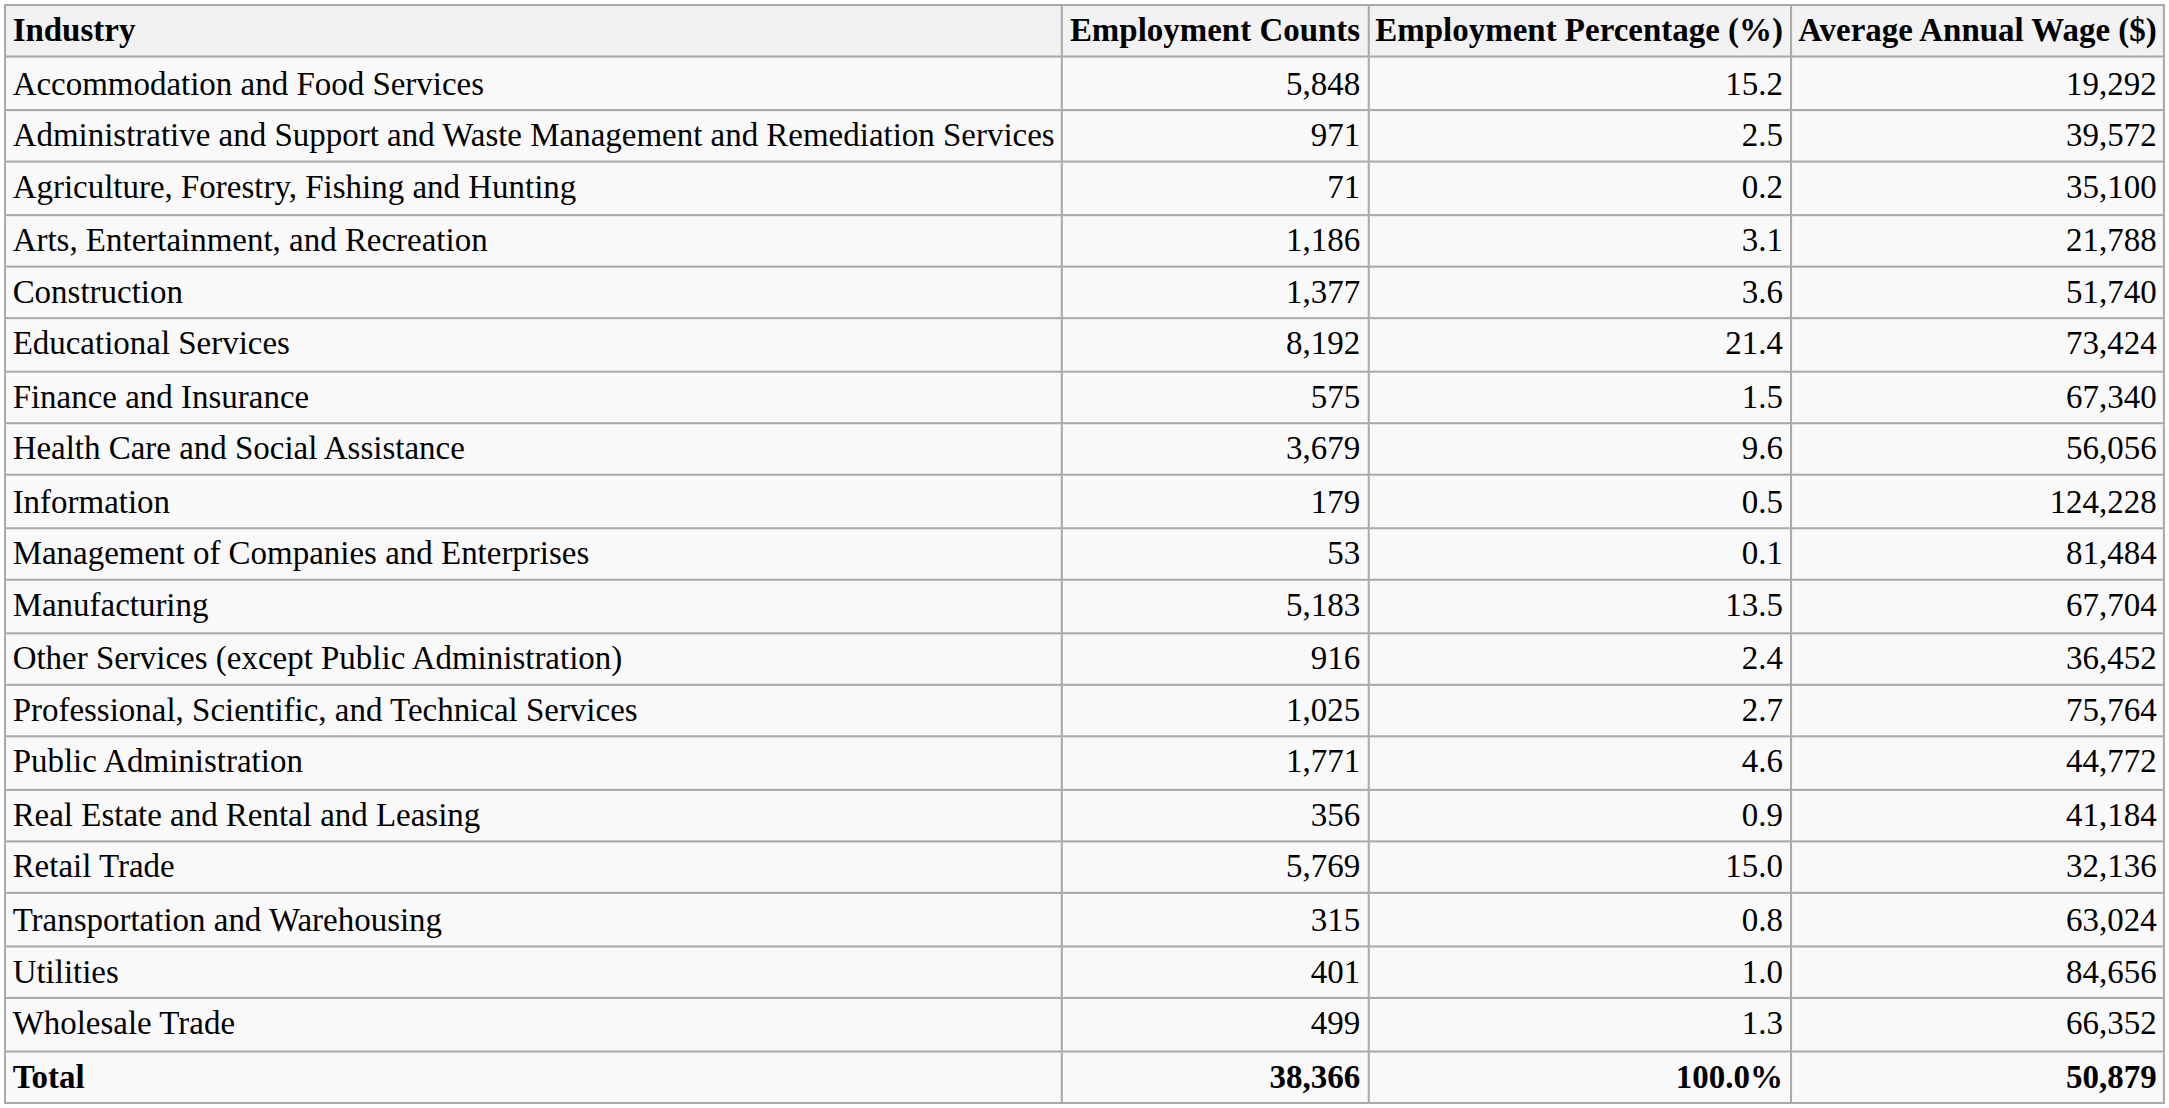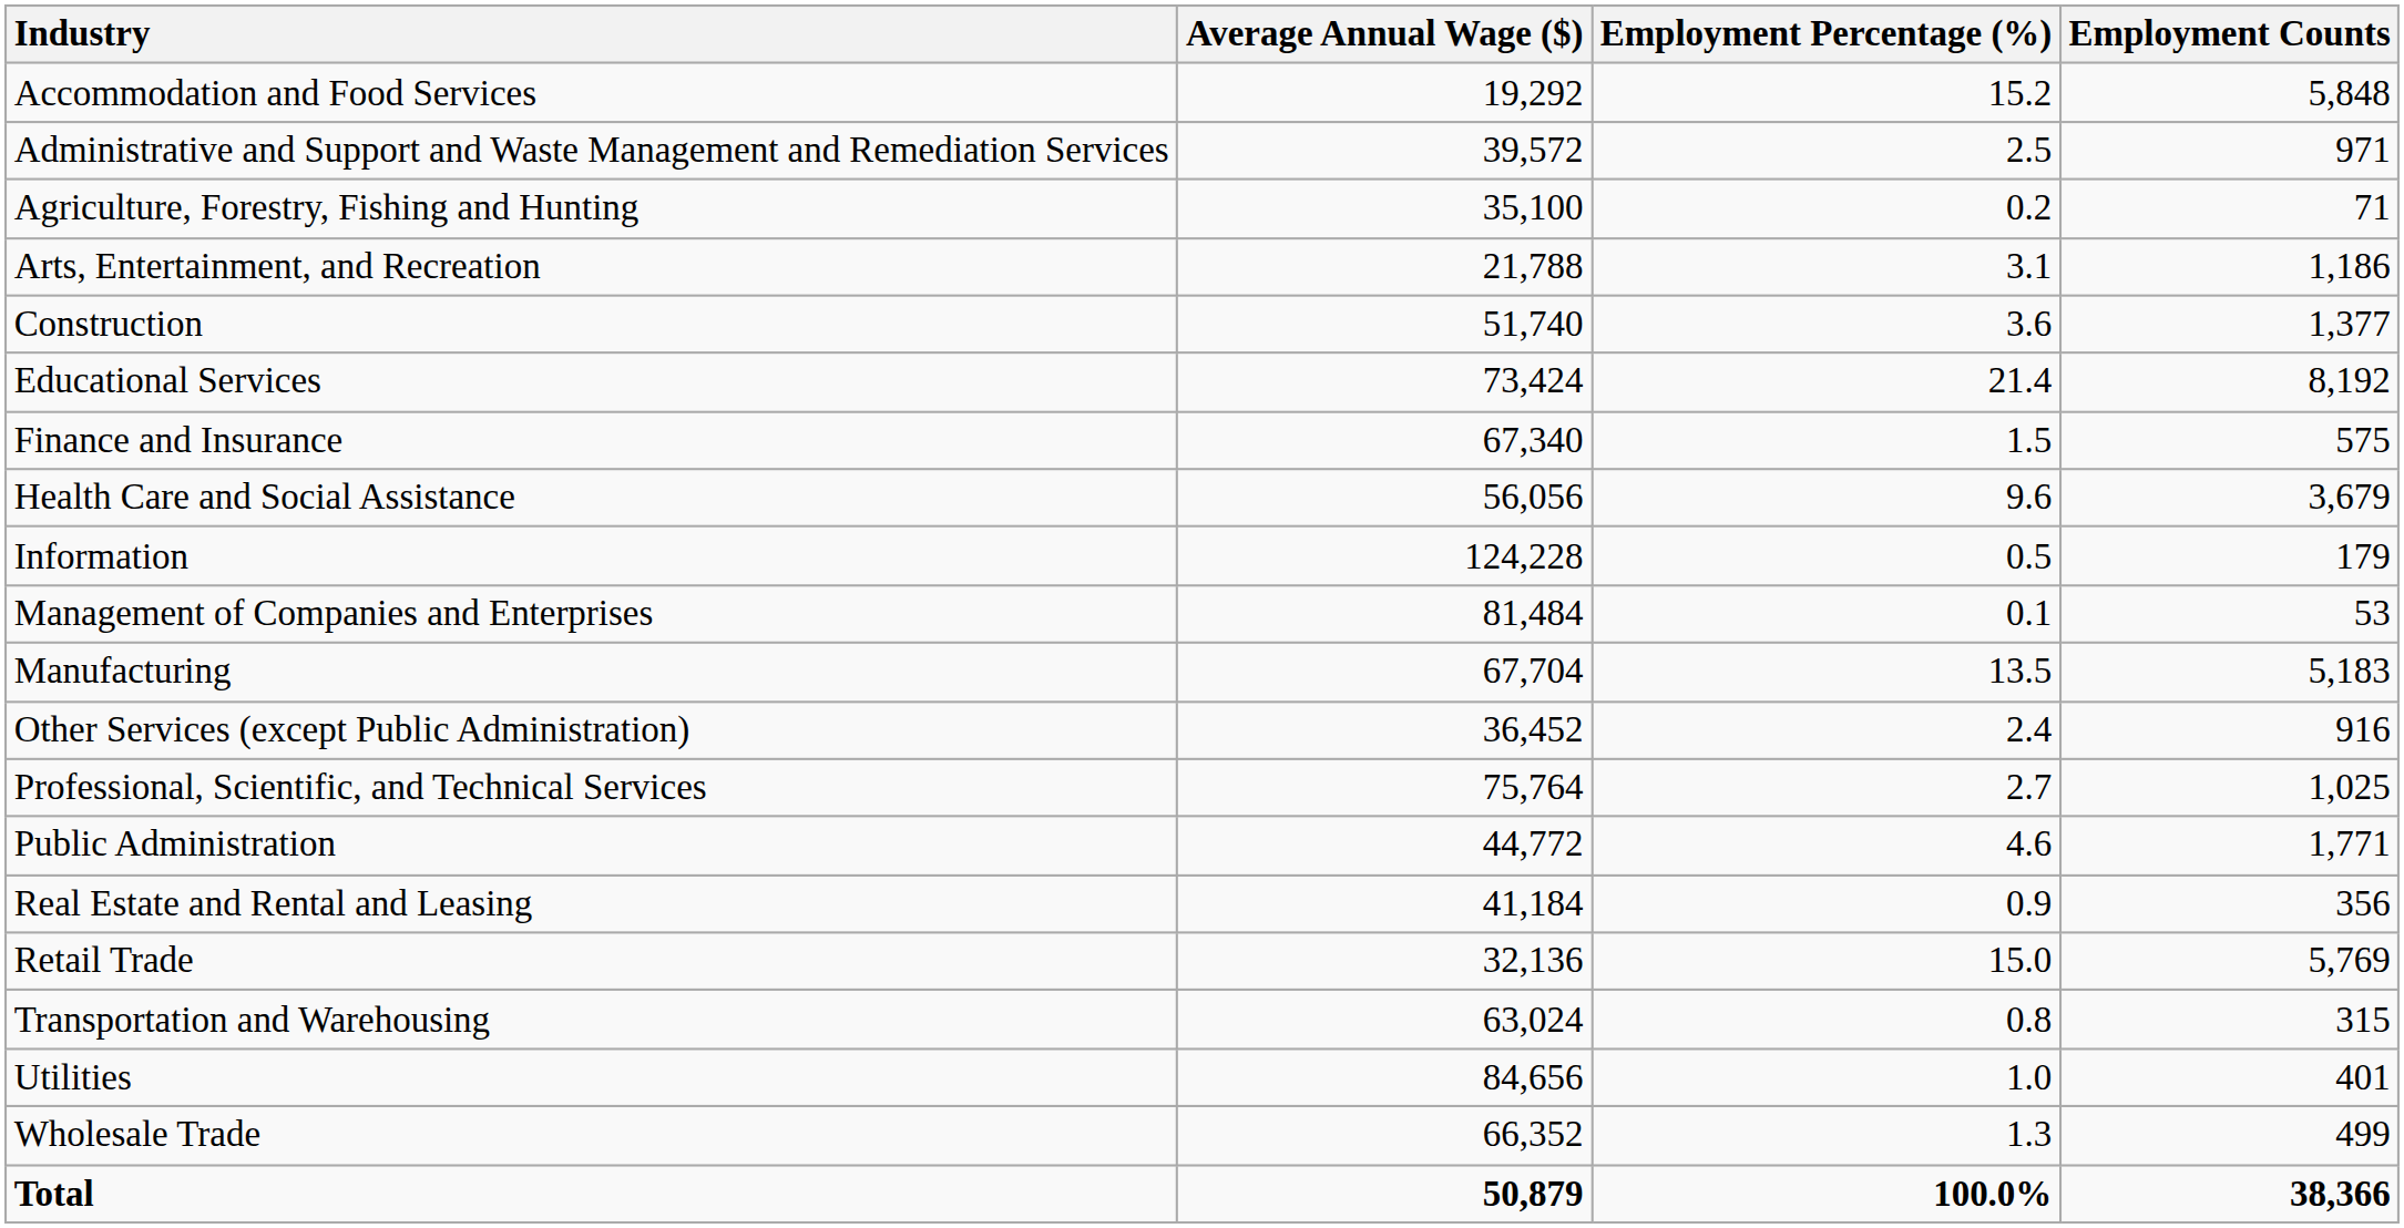 <table class="wikitable sortable">
 <tr>
 <th style="text-align:left;">Industry</th>
+<th style="text-align:right;">Average Annual Wage ($)</th>
+<th style="text-align:right;">Employment Percentage (%)</th>
 <th style="text-align:right;">Employment Counts</th>
-<th style="text-align:right;">Employment Percentage (%)</th>
-<th style="text-align:right;">Average Annual Wage ($)</th>
 </tr>
 <tr>
 <td style="text-align:left;">Accommodation and Food Services</td>
+<td style="text-align:right;">19,292</td>
+<td style="text-align:right;">15.2</td>
 <td style="text-align:right;">5,848</td>
-<td style="text-align:right;">15.2</td>
-<td style="text-align:right;">19,292</td>
 </tr>
 <tr>
 <td style="text-align:left;">Administrative and Support and Waste Management and Remediation Services</td>
+<td style="text-align:right;">39,572</td>
+<td style="text-align:right;">2.5</td>
 <td style="text-align:right;">971</td>
-<td style="text-align:right;">2.5</td>
-<td style="text-align:right;">39,572</td>
 </tr>
 <tr>
 <td style="text-align:left;">Agriculture, Forestry, Fishing and Hunting</td>
+<td style="text-align:right;">35,100</td>
+<td style="text-align:right;">0.2</td>
 <td style="text-align:right;">71</td>
-<td style="text-align:right;">0.2</td>
-<td style="text-align:right;">35,100</td>
 </tr>
 <tr>
 <td style="text-align:left;">Arts, Entertainment, and Recreation</td>
+<td style="text-align:right;">21,788</td>
+<td style="text-align:right;">3.1</td>
 <td style="text-align:right;">1,186</td>
-<td style="text-align:right;">3.1</td>
-<td style="text-align:right;">21,788</td>
 </tr>
 <tr>
 <td style="text-align:left;">Construction</td>
+<td style="text-align:right;">51,740</td>
+<td style="text-align:right;">3.6</td>
 <td style="text-align:right;">1,377</td>
-<td style="text-align:right;">3.6</td>
-<td style="text-align:right;">51,740</td>
 </tr>
 <tr>
 <td style="text-align:left;">Educational Services</td>
+<td style="text-align:right;">73,424</td>
+<td style="text-align:right;">21.4</td>
 <td style="text-align:right;">8,192</td>
-<td style="text-align:right;">21.4</td>
-<td style="text-align:right;">73,424</td>
 </tr>
 <tr>
 <td style="text-align:left;">Finance and Insurance</td>
+<td style="text-align:right;">67,340</td>
+<td style="text-align:right;">1.5</td>
 <td style="text-align:right;">575</td>
-<td style="text-align:right;">1.5</td>
-<td style="text-align:right;">67,340</td>
 </tr>
 <tr>
 <td style="text-align:left;">Health Care and Social Assistance</td>
+<td style="text-align:right;">56,056</td>
+<td style="text-align:right;">9.6</td>
 <td style="text-align:right;">3,679</td>
-<td style="text-align:right;">9.6</td>
-<td style="text-align:right;">56,056</td>
 </tr>
 <tr>
 <td style="text-align:left;">Information</td>
+<td style="text-align:right;">124,228</td>
+<td style="text-align:right;">0.5</td>
 <td style="text-align:right;">179</td>
-<td style="text-align:right;">0.5</td>
-<td style="text-align:right;">124,228</td>
 </tr>
 <tr>
 <td style="text-align:left;">Management of Companies and Enterprises</td>
+<td style="text-align:right;">81,484</td>
+<td style="text-align:right;">0.1</td>
 <td style="text-align:right;">53</td>
-<td style="text-align:right;">0.1</td>
-<td style="text-align:right;">81,484</td>
 </tr>
 <tr>
 <td style="text-align:left;">Manufacturing</td>
+<td style="text-align:right;">67,704</td>
+<td style="text-align:right;">13.5</td>
 <td style="text-align:right;">5,183</td>
-<td style="text-align:right;">13.5</td>
-<td style="text-align:right;">67,704</td>
 </tr>
 <tr>
 <td style="text-align:left;">Other Services (except Public Administration)</td>
+<td style="text-align:right;">36,452</td>
+<td style="text-align:right;">2.4</td>
 <td style="text-align:right;">916</td>
-<td style="text-align:right;">2.4</td>
-<td style="text-align:right;">36,452</td>
 </tr>
 <tr>
 <td style="text-align:left;">Professional, Scientific, and Technical Services</td>
+<td style="text-align:right;">75,764</td>
+<td style="text-align:right;">2.7</td>
 <td style="text-align:right;">1,025</td>
-<td style="text-align:right;">2.7</td>
-<td style="text-align:right;">75,764</td>
 </tr>
 <tr>
 <td style="text-align:left;">Public Administration</td>
+<td style="text-align:right;">44,772</td>
+<td style="text-align:right;">4.6</td>
 <td style="text-align:right;">1,771</td>
-<td style="text-align:right;">4.6</td>
-<td style="text-align:right;">44,772</td>
 </tr>
 <tr>
 <td style="text-align:left;">Real Estate and Rental and Leasing</td>
+<td style="text-align:right;">41,184</td>
+<td style="text-align:right;">0.9</td>
 <td style="text-align:right;">356</td>
-<td style="text-align:right;">0.9</td>
-<td style="text-align:right;">41,184</td>
 </tr>
 <tr>
 <td style="text-align:left;">Retail Trade</td>
+<td style="text-align:right;">32,136</td>
+<td style="text-align:right;">15.0</td>
 <td style="text-align:right;">5,769</td>
-<td style="text-align:right;">15.0</td>
-<td style="text-align:right;">32,136</td>
 </tr>
 <tr>
 <td style="text-align:left;">Transportation and Warehousing</td>
+<td style="text-align:right;">63,024</td>
+<td style="text-align:right;">0.8</td>
 <td style="text-align:right;">315</td>
-<td style="text-align:right;">0.8</td>
-<td style="text-align:right;">63,024</td>
 </tr>
 <tr>
 <td style="text-align:left;">Utilities</td>
+<td style="text-align:right;">84,656</td>
+<td style="text-align:right;">1.0</td>
 <td style="text-align:right;">401</td>
-<td style="text-align:right;">1.0</td>
-<td style="text-align:right;">84,656</td>
 </tr>
 <tr>
 <td style="text-align:left;">Wholesale Trade</td>
+<td style="text-align:right;">66,352</td>
+<td style="text-align:right;">1.3</td>
 <td style="text-align:right;">499</td>
-<td style="text-align:right;">1.3</td>
-<td style="text-align:right;">66,352</td>
 </tr>
 <tr>
 <td style="text-align:left; font-weight:bold;"><strong>Total</strong></td>
+<td style="text-align:right; font-weight:bold;"><strong>50,879</strong></td>
+<td style="text-align:right; font-weight:bold;"><strong>100.0%</strong></td>
 <td style="text-align:right; font-weight:bold;"><strong>38,366</strong></td>
-<td style="text-align:right; font-weight:bold;"><strong>100.0%</strong></td>
-<td style="text-align:right; font-weight:bold;"><strong>50,879</strong></td>
 </tr>
 </table>
